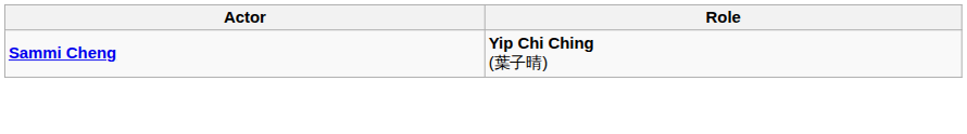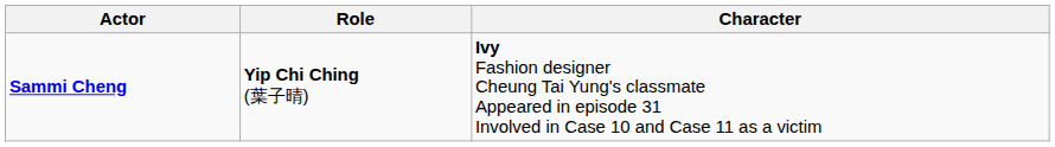 <table class="wikitable" width="75%">
 <tr>
 <th style="width:6%">Actor</th>
 <th style="width:6%">Role</th>
+<th style="width:15%">Character</th>
 </tr>
 <tr>
 <td><strong><a href='#'>Sammi Cheng</a></strong></td>
 <td><strong>Yip Chi Ching</strong><br>(葉子晴)</td>
+<td><strong>Ivy</strong><br>Fashion designer<br>Cheung Tai Yung's classmate<br>Appeared in episode 31<br>Involved in Case 10 and Case 11 as a victim</td>
 </tr>
 </table>
